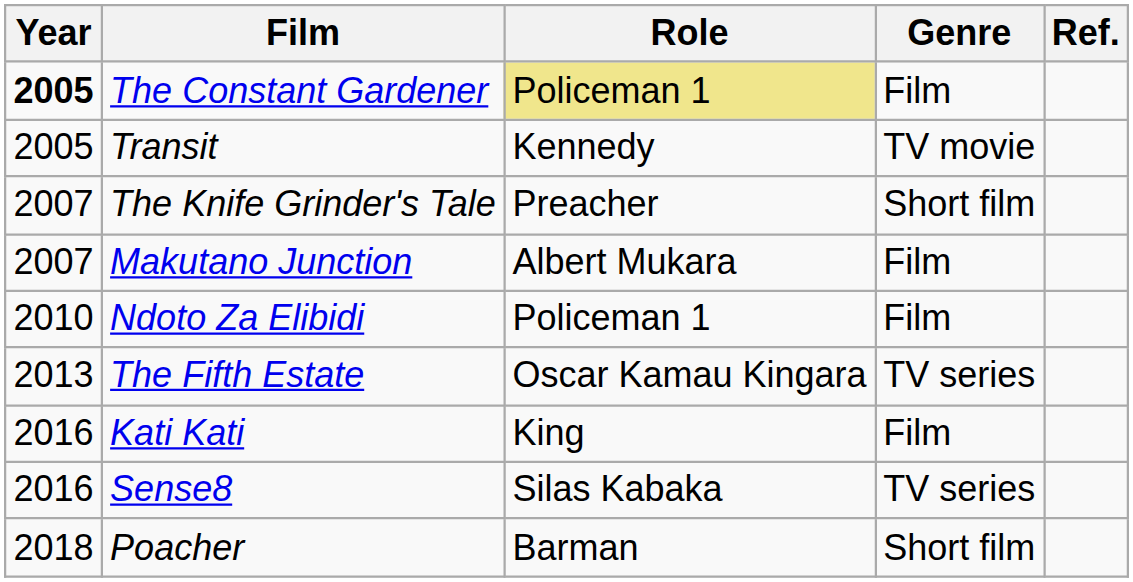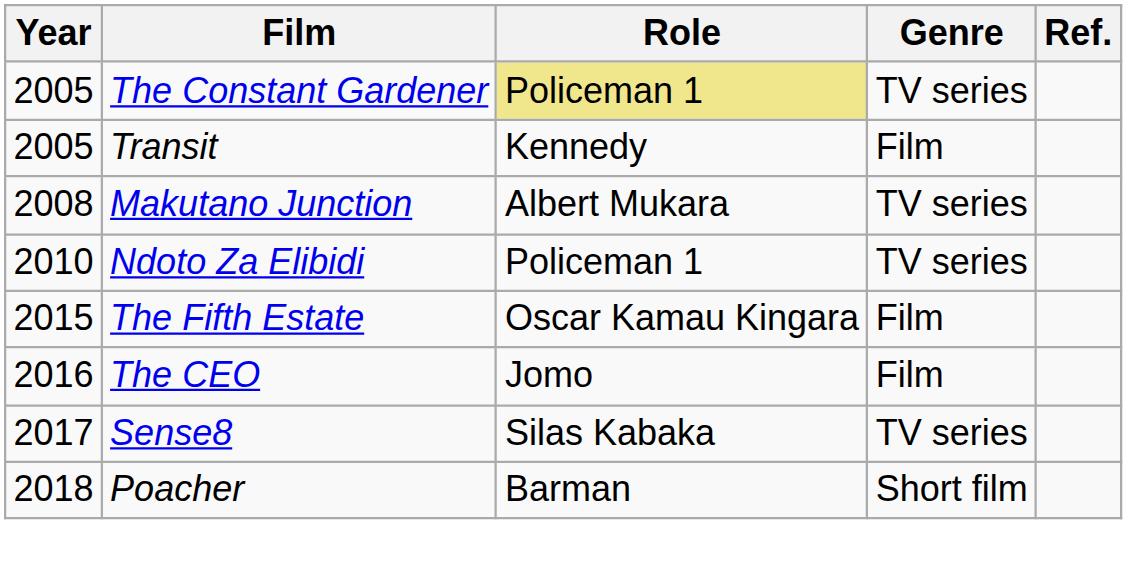 <table class="wikitable">
 <tr>
 <th>Year</th>
 <th>Film</th>
 <th>Role</th>
 <th>Genre</th>
 <th>Ref.</th>
 </tr>
 <tr>
-<td><strong>2005</strong></td>
+<td>2005</td>
 <td><em><a href='#'>The Constant Gardener</a></em></td>
 <td style="background: khaki;">Policeman 1</td>
-<td>Film</td>
+<td>TV series</td>
 <td></td>
 </tr>
 <tr>
 <td>2005</td>
 <td><em>Transit</em></td>
 <td>Kennedy</td>
-<td>TV movie</td>
+<td>Film</td>
 <td></td>
 </tr>
 <tr>
-<td>2007</td>
-<td><em>The Knife Grinder's Tale</em></td>
-<td>Preacher</td>
-<td>Short film</td>
-<td></td>
-</tr>
-<tr>
-<td>2007</td>
+<td>2008</td>
 <td><em><a href='#'>Makutano Junction</a></em></td>
 <td>Albert Mukara</td>
-<td>Film</td>
+<td>TV series</td>
 <td></td>
 </tr>
 <tr>
 <td>2010</td>
 <td><em><a href='#'>Ndoto Za Elibidi</a></em></td>
 <td>Policeman 1</td>
-<td>Film</td>
-<td></td>
-</tr>
-<tr>
-<td>2013</td>
-<td><em><a href='#'>The Fifth Estate</a></em></td>
-<td>Oscar Kamau Kingara</td>
 <td>TV series</td>
 <td></td>
 </tr>
 <tr>
-<td>2016</td>
-<td><em><a href='#'>Kati Kati</a></em></td>
-<td>King</td>
+<td>2015</td>
+<td><em><a href='#'>The Fifth Estate</a></em></td>
+<td>Oscar Kamau Kingara</td>
 <td>Film</td>
 <td></td>
 </tr>
 <tr>
 <td>2016</td>
+<td><em><a href='#'>The CEO</a></em></td>
+<td>Jomo</td>
+<td>Film</td>
+<td></td>
+</tr>
+<tr>
+<td>2017</td>
 <td><em><a href='#'>Sense8</a></em></td>
 <td>Silas Kabaka</td>
 <td>TV series</td>
 <td></td>
 </tr>
 <tr>
 <td>2018</td>
 <td><em>Poacher</em></td>
 <td>Barman</td>
 <td>Short film</td>
 <td></td>
 </tr>
 </table>
